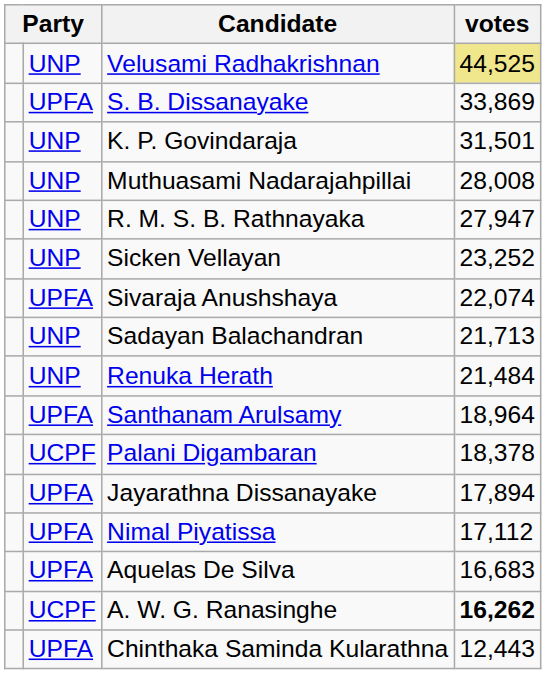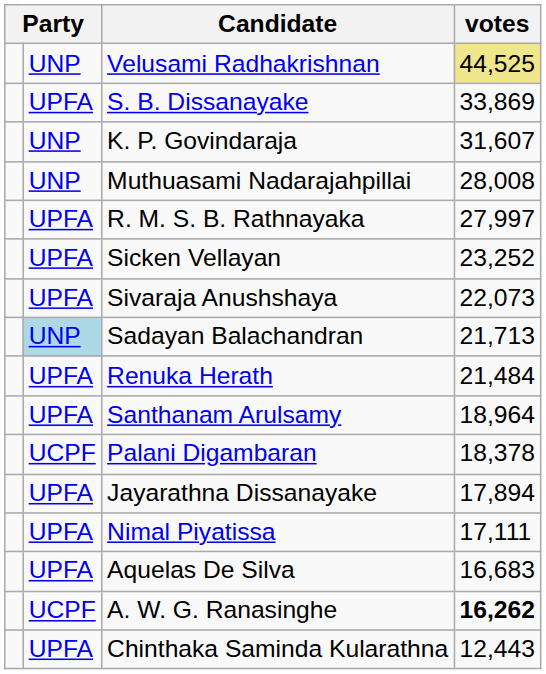 <table class="wikitable sortable mw-collapsible">
 <tr>
 <th colspan="2">Party</th>
 <th>Candidate</th>
 <th>votes</th>
 </tr>
 <tr>
 <td bgcolor=> </td>
 <td align=left><a href='#'>UNP</a></td>
 <td><a href='#'>Velusami Radhakrishnan</a></td>
 <td style="background: khaki;">44,525</td>
 </tr>
 <tr>
 <td bgcolor=> </td>
 <td align=left><a href='#'>UPFA</a></td>
 <td><a href='#'>S. B. Dissanayake</a></td>
 <td>33,869</td>
 </tr>
 <tr>
 <td bgcolor=> </td>
 <td align=left><a href='#'>UNP</a></td>
 <td>K. P. Govindaraja</td>
-<td>31,501</td>
+<td>31,607</td>
 </tr>
 <tr>
 <td bgcolor=> </td>
 <td align=left><a href='#'>UNP</a></td>
 <td>Muthuasami Nadarajahpillai</td>
 <td>28,008</td>
 </tr>
 <tr>
 <td bgcolor=> </td>
-<td align=left><a href='#'>UNP</a></td>
+<td align=left><a href='#'>UPFA</a></td>
 <td>R. M. S. B. Rathnayaka</td>
-<td>27,947</td>
+<td>27,997</td>
 </tr>
 <tr>
 <td bgcolor=> </td>
-<td align=left><a href='#'>UNP</a></td>
+<td align=left><a href='#'>UPFA</a></td>
 <td>Sicken Vellayan</td>
 <td>23,252</td>
 </tr>
 <tr>
 <td bgcolor=> </td>
 <td align=left><a href='#'>UPFA</a></td>
 <td>Sivaraja Anushshaya</td>
-<td>22,074</td>
+<td>22,073</td>
 </tr>
 <tr>
 <td bgcolor=> </td>
-<td align=left><a href='#'>UNP</a></td>
+<td align=left style="background: lightblue;"><a href='#'>UNP</a></td>
 <td>Sadayan Balachandran</td>
 <td>21,713</td>
 </tr>
 <tr>
 <td bgcolor=> </td>
-<td align=left><a href='#'>UNP</a></td>
+<td align=left><a href='#'>UPFA</a></td>
 <td><a href='#'>Renuka Herath</a></td>
 <td>21,484</td>
 </tr>
 <tr>
 <td bgcolor=> </td>
 <td align=left><a href='#'>UPFA</a></td>
 <td><a href='#'>Santhanam Arulsamy</a></td>
 <td>18,964</td>
 </tr>
 <tr>
 <td bgcolor=> </td>
 <td align=left><a href='#'>UCPF</a></td>
 <td><a href='#'>Palani Digambaran</a></td>
 <td>18,378</td>
 </tr>
 <tr>
 <td bgcolor=> </td>
 <td align=left><a href='#'>UPFA</a></td>
 <td>Jayarathna Dissanayake</td>
 <td>17,894</td>
 </tr>
 <tr>
 <td bgcolor=> </td>
 <td align=left><a href='#'>UPFA</a></td>
 <td><a href='#'>Nimal Piyatissa</a></td>
-<td>17,112</td>
+<td>17,111</td>
 </tr>
 <tr>
 <td bgcolor=> </td>
 <td align=left><a href='#'>UPFA</a></td>
 <td>Aquelas De Silva</td>
 <td>16,683</td>
 </tr>
 <tr>
 <td bgcolor=> </td>
 <td align=left><a href='#'>UCPF</a></td>
 <td>A. W. G. Ranasinghe</td>
 <td><strong>16,262</strong></td>
 </tr>
 <tr>
 <td bgcolor=> </td>
 <td align=left><a href='#'>UPFA</a></td>
 <td>Chinthaka Saminda Kularathna</td>
 <td>12,443</td>
 </tr>
 </table>
